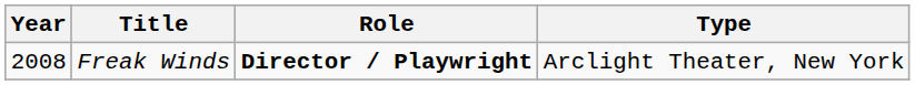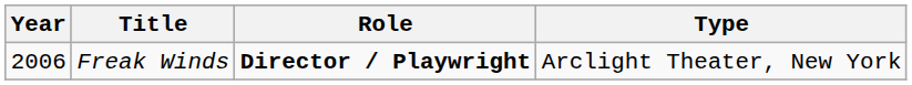 <table class="wikitable">
 <tr>
 <th>Year</th>
 <th>Title</th>
 <th>Role</th>
 <th>Type</th>
 </tr>
 <tr>
-<td>2008</td>
+<td>2006</td>
 <td><em>Freak Winds</em></td>
 <td><strong>Director / Playwright</strong></td>
 <td>Arclight Theater, New York</td>
 </tr>
 </table>
